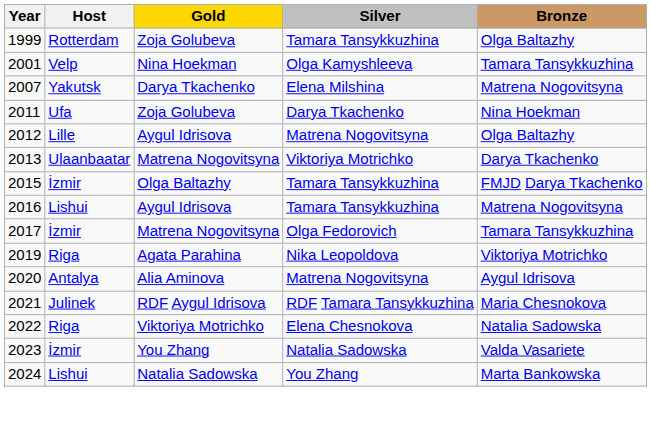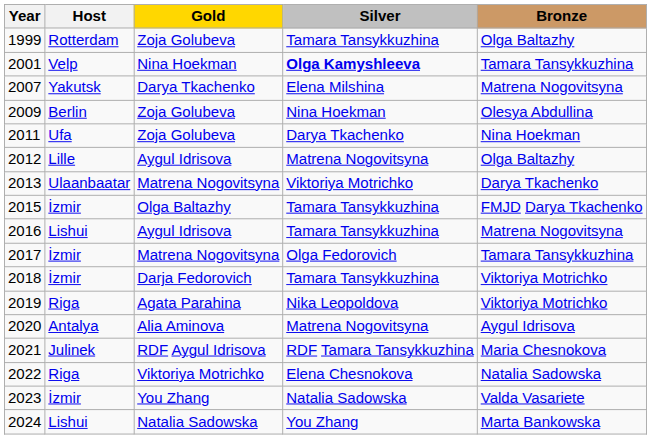 <table class="wikitable">
 <tr>
 <th>Year</th>
 <th>Host</th>
 <th style="background-color:gold;">Gold</th>
 <th style="background-color:silver;">Silver</th>
 <th style="background-color:#cc9966;">Bronze</th>
 </tr>
 <tr>
 <td>1999</td>
 <td> <a href='#'>Rotterdam</a></td>
 <td> <a href='#'>Zoja Golubeva</a></td>
 <td> <a href='#'>Tamara Tansykkuzhina</a></td>
 <td> <a href='#'>Olga Baltazhy</a></td>
 </tr>
 <tr>
 <td>2001</td>
 <td> <a href='#'>Velp</a></td>
 <td> <a href='#'>Nina Hoekman</a></td>
-<td> <a href='#'>Olga Kamyshleeva</a></td>
+<td><strong> <a href='#'>Olga Kamyshleeva</a></strong></td>
 <td> <a href='#'>Tamara Tansykkuzhina</a></td>
 </tr>
 <tr>
 <td>2007</td>
 <td> <a href='#'>Yakutsk</a></td>
 <td> <a href='#'>Darya Tkachenko</a></td>
 <td> <a href='#'>Elena Milshina</a></td>
 <td> <a href='#'>Matrena Nogovitsyna</a></td>
+</tr>
+<tr>
+<td>2009</td>
+<td> <a href='#'>Berlin</a></td>
+<td> <a href='#'>Zoja Golubeva</a></td>
+<td> <a href='#'>Nina Hoekman</a></td>
+<td> <a href='#'>Olesya Abdullina</a></td>
 </tr>
 <tr>
 <td>2011</td>
 <td> <a href='#'>Ufa</a></td>
 <td> <a href='#'>Zoja Golubeva</a></td>
 <td> <a href='#'>Darya Tkachenko</a></td>
 <td> <a href='#'>Nina Hoekman</a></td>
 </tr>
 <tr>
 <td>2012</td>
 <td> <a href='#'>Lille</a></td>
 <td> <a href='#'>Aygul Idrisova</a></td>
 <td> <a href='#'>Matrena Nogovitsyna</a></td>
 <td> <a href='#'>Olga Baltazhy</a></td>
 </tr>
 <tr>
 <td>2013</td>
 <td> <a href='#'>Ulaanbaatar</a></td>
 <td> <a href='#'>Matrena Nogovitsyna</a></td>
 <td> <a href='#'>Viktoriya Motrichko</a></td>
 <td> <a href='#'>Darya Tkachenko</a></td>
 </tr>
 <tr>
 <td>2015</td>
 <td> <a href='#'>İzmir</a></td>
 <td> <a href='#'>Olga Baltazhy</a></td>
 <td> <a href='#'>Tamara Tansykkuzhina</a></td>
 <td><a href='#'>FMJD</a> <a href='#'>Darya Tkachenko</a></td>
 </tr>
 <tr>
 <td>2016</td>
 <td> <a href='#'>Lishui</a></td>
 <td> <a href='#'>Aygul Idrisova</a></td>
 <td> <a href='#'>Tamara Tansykkuzhina</a></td>
 <td> <a href='#'>Matrena Nogovitsyna</a></td>
 </tr>
 <tr>
 <td>2017</td>
 <td> <a href='#'>İzmir</a></td>
 <td> <a href='#'>Matrena Nogovitsyna</a></td>
 <td> <a href='#'>Olga Fedorovich</a></td>
 <td> <a href='#'>Tamara Tansykkuzhina</a></td>
 </tr>
 <tr>
+<td>2018</td>
+<td> <a href='#'>İzmir</a></td>
+<td> <a href='#'>Darja Fedorovich</a></td>
+<td> <a href='#'>Tamara Tansykkuzhina</a></td>
+<td> <a href='#'>Viktoriya Motrichko</a></td>
+</tr>
+<tr>
 <td>2019</td>
 <td> <a href='#'>Riga</a></td>
 <td> <a href='#'>Agata Parahina</a></td>
 <td> <a href='#'>Nika Leopoldova</a></td>
 <td> <a href='#'>Viktoriya Motrichko</a></td>
 </tr>
 <tr>
 <td>2020</td>
 <td> <a href='#'>Antalya</a></td>
 <td> <a href='#'>Alia Aminova</a></td>
 <td> <a href='#'>Matrena Nogovitsyna</a></td>
 <td> <a href='#'>Aygul Idrisova</a></td>
 </tr>
 <tr>
 <td>2021</td>
 <td> <a href='#'>Julinek</a></td>
 <td><a href='#'>RDF</a> <a href='#'>Aygul Idrisova</a></td>
 <td><a href='#'>RDF</a> <a href='#'>Tamara Tansykkuzhina</a></td>
 <td> <a href='#'>Maria Chesnokova</a></td>
 </tr>
 <tr>
 <td>2022</td>
 <td> <a href='#'>Riga</a></td>
 <td> <a href='#'>Viktoriya Motrichko</a></td>
 <td> <a href='#'>Elena Chesnokova</a></td>
 <td> <a href='#'>Natalia Sadowska</a></td>
 </tr>
 <tr>
 <td>2023</td>
 <td> <a href='#'>İzmir</a></td>
 <td> <a href='#'>You Zhang</a></td>
 <td> <a href='#'>Natalia Sadowska</a></td>
 <td> <a href='#'>Valda Vasariete</a></td>
 </tr>
 <tr>
 <td>2024</td>
 <td> <a href='#'>Lishui</a></td>
 <td> <a href='#'>Natalia Sadowska</a></td>
 <td> <a href='#'>You Zhang</a></td>
 <td> <a href='#'>Marta Bankowska</a></td>
 </tr>
 </table>
